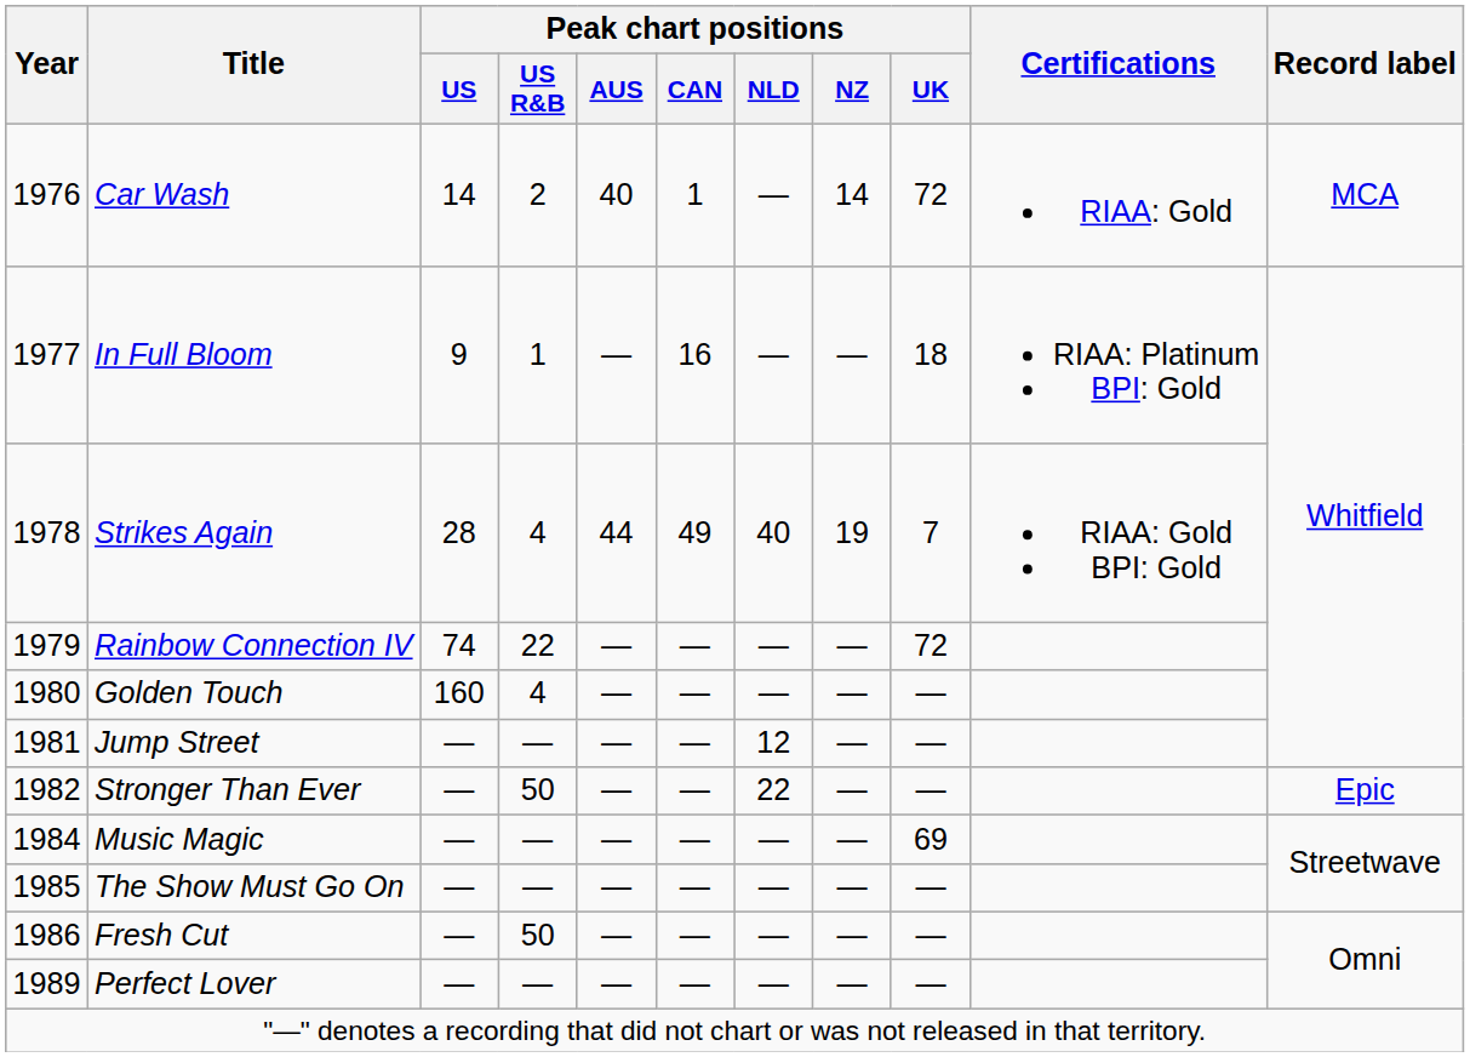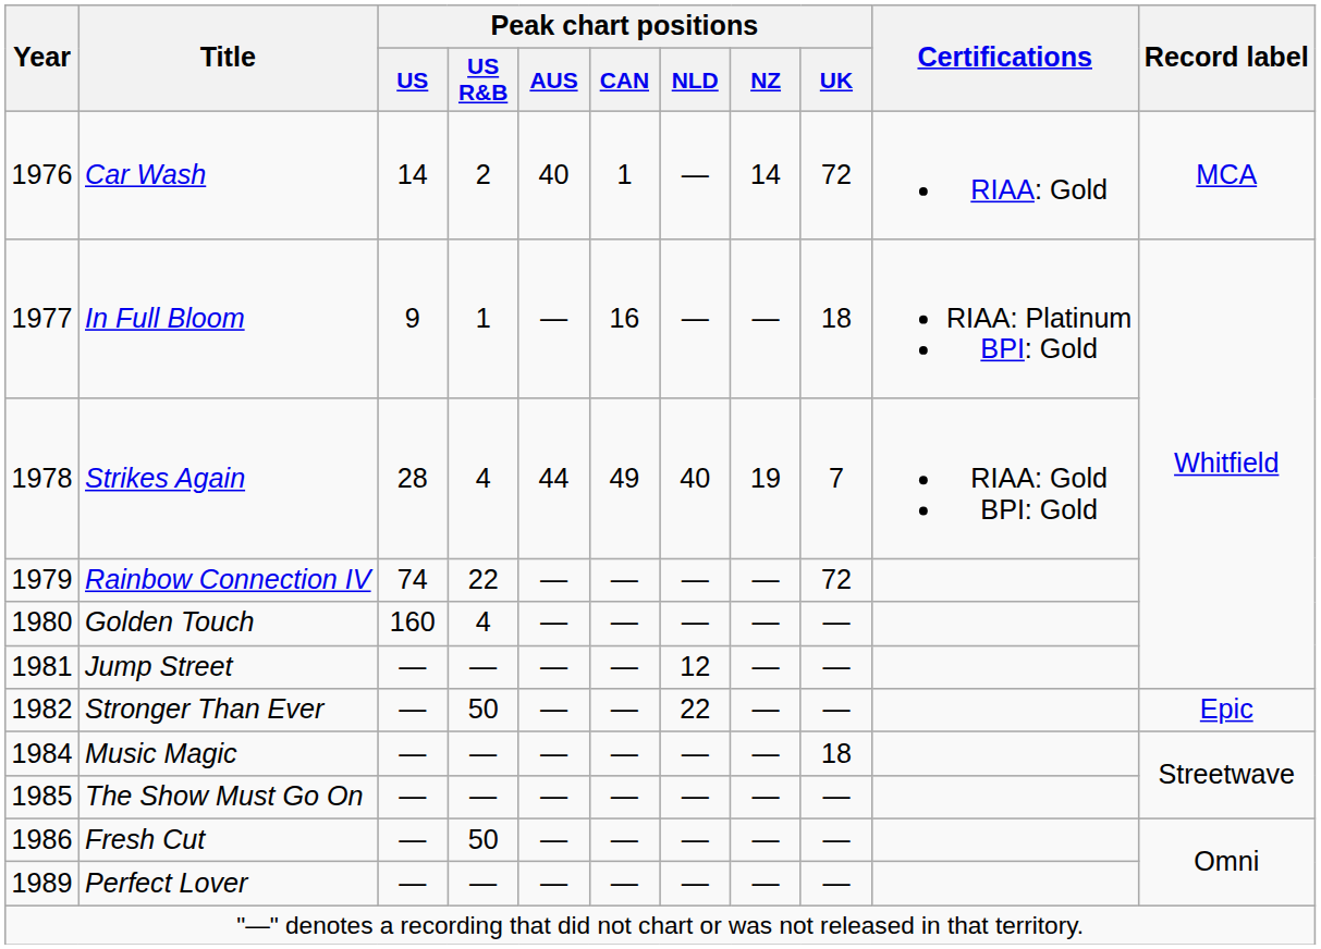 <table class="wikitable" style="text-align:center;">
 <tr>
 <th rowspan="2">Year</th>
 <th rowspan="2">Title</th>
 <th colspan="7">Peak chart positions</th>
 <th rowspan="2"><a href='#'>Certifications</a></th>
 <th rowspan="2">Record label</th>
 </tr>
 <tr style="font-size:smaller;">
 <th width="35"><a href='#'>US</a><br></th>
 <th width="35"><a href='#'>US R&B</a><br></th>
 <th width="35"><a href='#'>AUS</a><br></th>
 <th width="35"><a href='#'>CAN</a><br></th>
 <th width="35"><a href='#'>NLD</a><br></th>
 <th width="35"><a href='#'>NZ</a> <br></th>
 <th width="35"><a href='#'>UK</a><br></th>
 </tr>
 <tr>
 <td>1976</td>
 <td style="text-align:left;"><em><a href='#'>Car Wash</a></em></td>
 <td>14</td>
 <td>2</td>
 <td>40</td>
 <td>1</td>
 <td>—</td>
 <td>14</td>
 <td>72</td>
 <td><br><ul><li><a href='#'>RIAA</a>: Gold</li></ul></td>
 <td><a href='#'>MCA</a></td>
 </tr>
 <tr>
 <td>1977</td>
 <td style="text-align:left;"><em><a href='#'>In Full Bloom</a></em></td>
 <td>9</td>
 <td>1</td>
 <td>—</td>
 <td>16</td>
 <td>—</td>
 <td>—</td>
 <td>18</td>
 <td><br><ul><li>RIAA: Platinum</li><li><a href='#'>BPI</a>: Gold</li></ul></td>
 <td rowspan="5"><a href='#'>Whitfield</a></td>
 </tr>
 <tr>
 <td>1978</td>
 <td style="text-align:left;"><em><a href='#'>Strikes Again</a></em></td>
 <td>28</td>
 <td>4</td>
 <td>44</td>
 <td>49</td>
 <td>40</td>
 <td>19</td>
 <td>7</td>
 <td><br><ul><li>RIAA: Gold</li><li>BPI: Gold</li></ul></td>
 </tr>
 <tr>
 <td>1979</td>
 <td style="text-align:left;"><em><a href='#'>Rainbow Connection IV</a></em></td>
 <td>74</td>
 <td>22</td>
 <td>—</td>
 <td>—</td>
 <td>—</td>
 <td>—</td>
 <td>72</td>
 <td></td>
 </tr>
 <tr>
 <td>1980</td>
 <td style="text-align:left;"><em>Golden Touch</em></td>
 <td>160</td>
 <td>4</td>
 <td>—</td>
 <td>—</td>
 <td>—</td>
 <td>—</td>
 <td>—</td>
 <td></td>
 </tr>
 <tr>
 <td>1981</td>
 <td style="text-align:left;"><em>Jump Street</em></td>
 <td>—</td>
 <td>—</td>
 <td>—</td>
 <td>—</td>
 <td>12</td>
 <td>—</td>
 <td>—</td>
 <td></td>
 </tr>
 <tr>
 <td>1982</td>
 <td style="text-align:left;"><em>Stronger Than Ever</em></td>
 <td>—</td>
 <td>50</td>
 <td>—</td>
 <td>—</td>
 <td>22</td>
 <td>—</td>
 <td>—</td>
 <td></td>
 <td><a href='#'>Epic</a></td>
 </tr>
 <tr>
 <td>1984</td>
 <td style="text-align:left;"><em>Music Magic</em></td>
 <td>—</td>
 <td>—</td>
 <td>—</td>
 <td>—</td>
 <td>—</td>
 <td>—</td>
-<td>69</td>
+<td>18</td>
 <td></td>
 <td rowspan="2">Streetwave</td>
 </tr>
 <tr>
 <td>1985</td>
 <td style="text-align:left;"><em>The Show Must Go On</em></td>
 <td>—</td>
 <td>—</td>
 <td>—</td>
 <td>—</td>
 <td>—</td>
 <td>—</td>
 <td>—</td>
 <td></td>
 </tr>
 <tr>
 <td>1986</td>
 <td style="text-align:left;"><em>Fresh Cut</em></td>
 <td>—</td>
 <td>50</td>
 <td>—</td>
 <td>—</td>
 <td>—</td>
 <td>—</td>
 <td>—</td>
 <td></td>
 <td rowspan="2">Omni</td>
 </tr>
 <tr>
 <td>1989</td>
 <td style="text-align:left;"><em>Perfect Lover</em></td>
 <td>—</td>
 <td>—</td>
 <td>—</td>
 <td>—</td>
 <td>—</td>
 <td>—</td>
 <td>—</td>
 <td></td>
 </tr>
 <tr>
 <td colspan="15" style="font-size:90%">"—" denotes a recording that did not chart or was not released in that territory.</td>
 </tr>
 </table>
